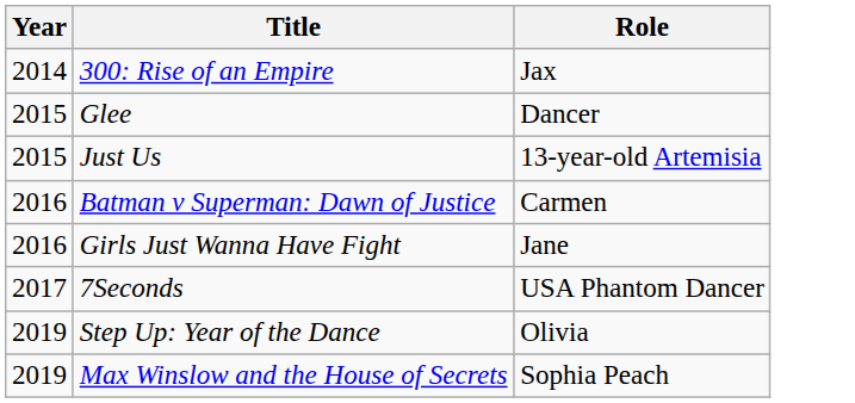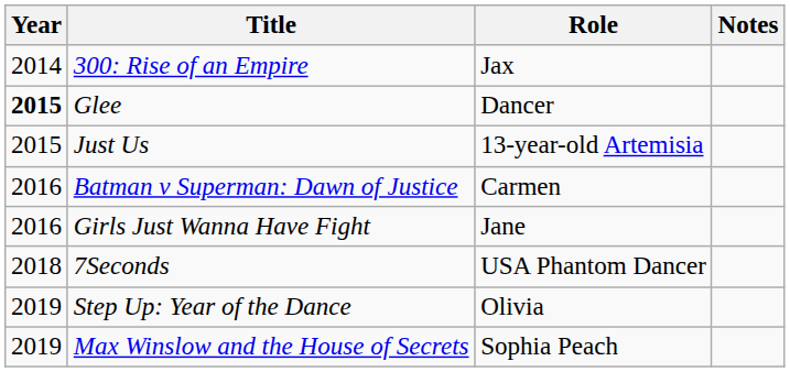 <table class="wikitable">
 <tr>
 <th>Year</th>
 <th>Title</th>
 <th>Role</th>
+<th>Notes</th>
 </tr>
 <tr>
 <td>2014</td>
 <td><em><a href='#'>300: Rise of an Empire</a></em></td>
 <td>Jax</td>
+<td></td>
 </tr>
 <tr>
-<td>2015</td>
+<td><strong>2015</strong></td>
 <td><em>Glee</em></td>
 <td>Dancer</td>
+<td></td>
 </tr>
 <tr>
 <td>2015</td>
 <td><em>Just Us</em></td>
 <td>13-year-old <a href='#'>Artemisia</a></td>
+<td></td>
 </tr>
 <tr>
 <td>2016</td>
 <td><em><a href='#'>Batman v Superman: Dawn of Justice</a></em></td>
 <td>Carmen</td>
+<td></td>
 </tr>
 <tr>
 <td>2016</td>
 <td><em>Girls Just Wanna Have Fight</em></td>
 <td>Jane</td>
+<td></td>
 </tr>
 <tr>
-<td>2017</td>
+<td>2018</td>
 <td><em>7Seconds</em></td>
 <td>USA Phantom Dancer</td>
+<td></td>
 </tr>
 <tr>
 <td>2019</td>
 <td><em>Step Up: Year of the Dance</em></td>
 <td>Olivia</td>
+<td></td>
 </tr>
 <tr>
 <td>2019</td>
 <td><em><a href='#'>Max Winslow and the House of Secrets</a></em></td>
 <td>Sophia Peach</td>
+<td></td>
 </tr>
 </table>
